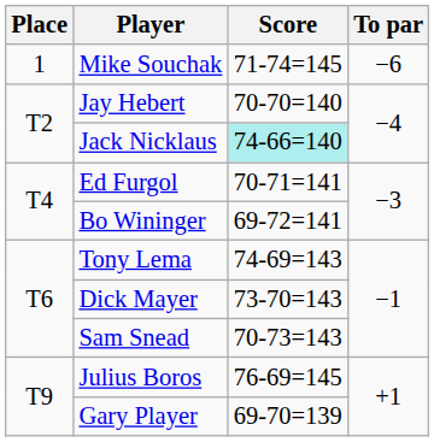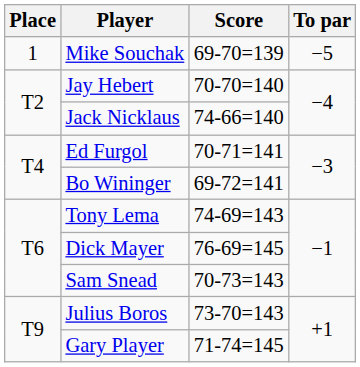 <table class="wikitable">
 <tr>
 <th>Place</th>
 <th>Player</th>
 <th>Score</th>
 <th>To par</th>
 </tr>
 <tr>
 <td align="center">1</td>
 <td> <a href='#'>Mike Souchak</a></td>
-<td>71-74=145</td>
-<td align="center">−6</td>
+<td>69-70=139</td>
+<td align="center">−5</td>
 </tr>
 <tr>
 <td rowspan="2" align="center">T2</td>
 <td> <a href='#'>Jay Hebert</a></td>
 <td>70-70=140</td>
 <td rowspan="2" align="center">−4</td>
 </tr>
 <tr>
 <td> <a href='#'>Jack Nicklaus</a></td>
-<td style="background: paleturquoise;">74-66=140</td>
+<td>74-66=140</td>
 </tr>
 <tr>
 <td rowspan="2" align="center">T4</td>
 <td> <a href='#'>Ed Furgol</a></td>
 <td>70-71=141</td>
 <td rowspan="2" align="center">−3</td>
 </tr>
 <tr>
 <td> <a href='#'>Bo Wininger</a></td>
 <td>69-72=141</td>
 </tr>
 <tr>
 <td rowspan="3" align="center">T6</td>
 <td> <a href='#'>Tony Lema</a></td>
 <td>74-69=143</td>
 <td rowspan="3" align="center">−1</td>
 </tr>
 <tr>
 <td> <a href='#'>Dick Mayer</a></td>
-<td>73-70=143</td>
+<td>76-69=145</td>
 </tr>
 <tr>
 <td> <a href='#'>Sam Snead</a></td>
 <td>70-73=143</td>
 </tr>
 <tr>
 <td rowspan="2" align="center">T9</td>
 <td> <a href='#'>Julius Boros</a></td>
-<td>76-69=145</td>
+<td>73-70=143</td>
 <td rowspan="2" align="center">+1</td>
 </tr>
 <tr>
 <td> <a href='#'>Gary Player</a></td>
-<td>69-70=139</td>
+<td>71-74=145</td>
 </tr>
 </table>
